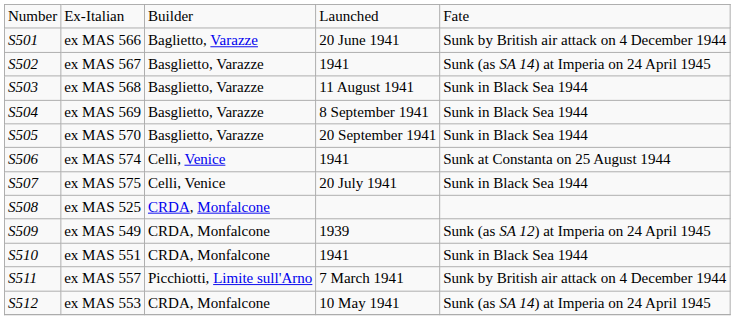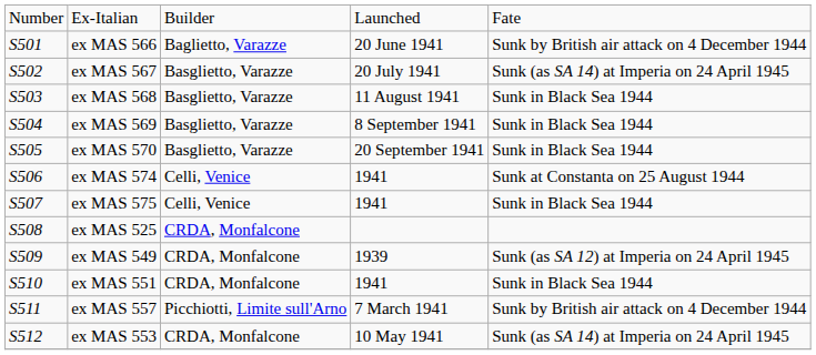 <table class="wikitable" style="text-align:left">
 <tr>
 <td>Number</td>
 <td>Ex-Italian</td>
 <td>Builder</td>
 <td>Launched</td>
 <td>Fate</td>
 </tr>
 <tr>
 <td><em>S501</em></td>
 <td>ex MAS 566</td>
 <td>Baglietto, <a href='#'>Varazze</a></td>
 <td>20 June 1941</td>
 <td>Sunk by British air attack on 4 December 1944</td>
 </tr>
 <tr>
 <td><em>S502</em></td>
 <td>ex MAS 567</td>
 <td>Basglietto, Varazze</td>
-<td>1941</td>
+<td>20 July 1941</td>
 <td>Sunk (as <em>SA 14</em>) at Imperia on 24 April 1945</td>
 </tr>
 <tr>
 <td><em>S503</em></td>
 <td>ex MAS 568</td>
 <td>Basglietto, Varazze</td>
 <td>11 August 1941</td>
 <td>Sunk in Black Sea 1944</td>
 </tr>
 <tr>
 <td><em>S504</em></td>
 <td>ex MAS 569</td>
 <td>Basglietto, Varazze</td>
 <td>8 September 1941</td>
 <td>Sunk in Black Sea 1944</td>
 </tr>
 <tr>
 <td><em>S505</em></td>
 <td>ex MAS 570</td>
 <td>Basglietto, Varazze</td>
 <td>20 September 1941</td>
 <td>Sunk in Black Sea 1944</td>
 </tr>
 <tr>
 <td><em>S506</em></td>
 <td>ex MAS 574</td>
 <td>Celli, <a href='#'>Venice</a></td>
 <td>1941</td>
 <td>Sunk at Constanta on 25 August 1944</td>
 </tr>
 <tr>
 <td><em>S507</em></td>
 <td>ex MAS 575</td>
 <td>Celli, Venice</td>
-<td>20 July 1941</td>
+<td>1941</td>
 <td>Sunk in Black Sea 1944</td>
 </tr>
 <tr>
 <td><em>S508</em></td>
 <td>ex MAS 525</td>
 <td><a href='#'>CRDA</a>, <a href='#'>Monfalcone</a></td>
 <td></td>
 <td></td>
 </tr>
 <tr>
 <td><em>S509</em></td>
 <td>ex MAS 549</td>
 <td>CRDA, Monfalcone</td>
 <td>1939</td>
 <td>Sunk (as <em>SA 12</em>) at Imperia on 24 April 1945</td>
 </tr>
 <tr>
 <td><em>S510</em></td>
 <td>ex MAS 551</td>
 <td>CRDA, Monfalcone</td>
 <td>1941</td>
 <td>Sunk in Black Sea 1944</td>
 </tr>
 <tr>
 <td><em>S511</em></td>
 <td>ex MAS 557</td>
 <td>Picchiotti, <a href='#'>Limite sull'Arno</a></td>
 <td>7 March 1941</td>
 <td>Sunk by British air attack on 4 December 1944</td>
 </tr>
 <tr>
 <td><em>S512</em></td>
 <td>ex MAS 553</td>
 <td>CRDA, Monfalcone</td>
 <td>10 May 1941</td>
 <td>Sunk (as <em>SA 14</em>) at Imperia on 24 April 1945</td>
 </tr>
 <tr>
 </tr>
 </table>
